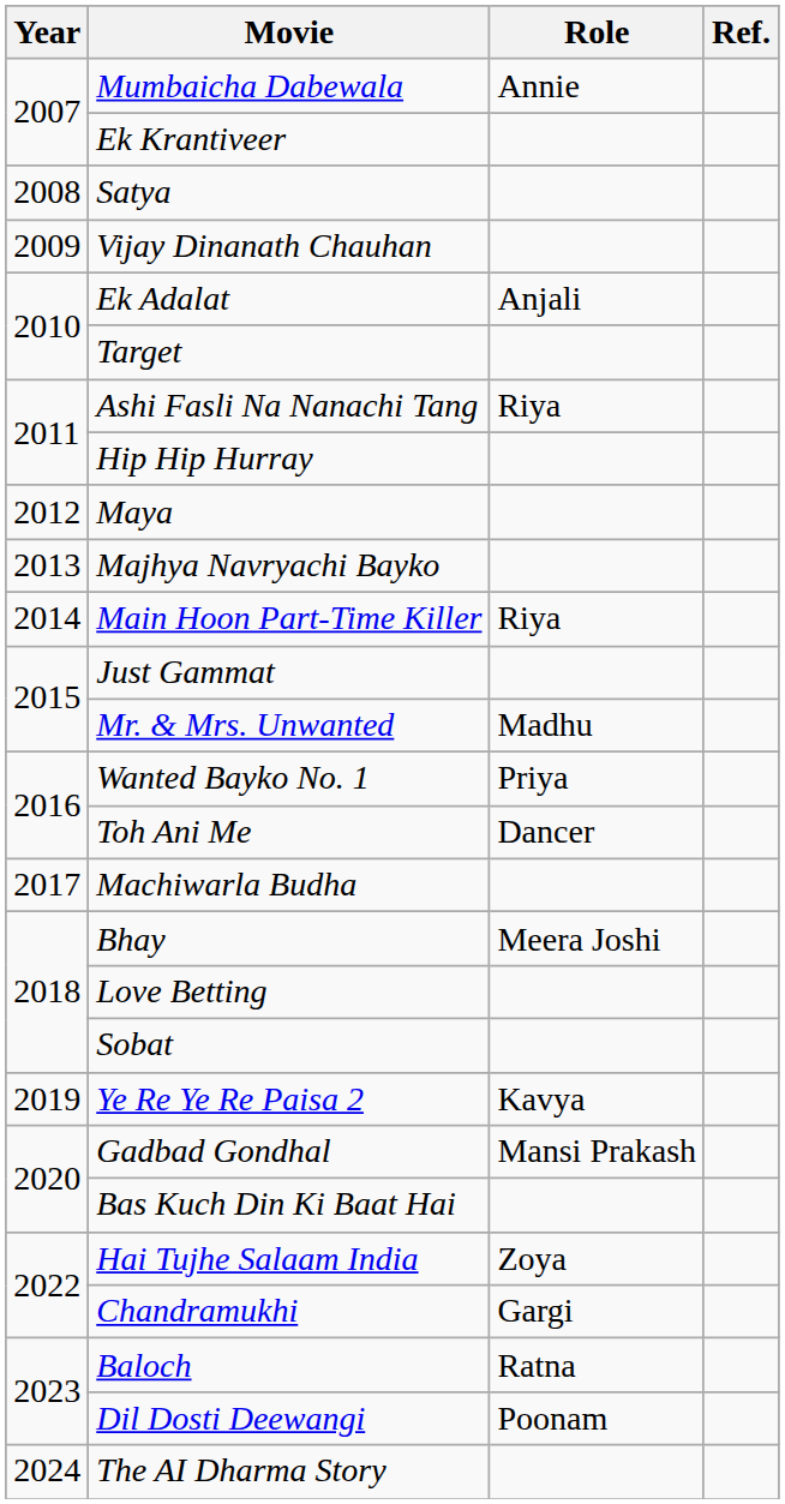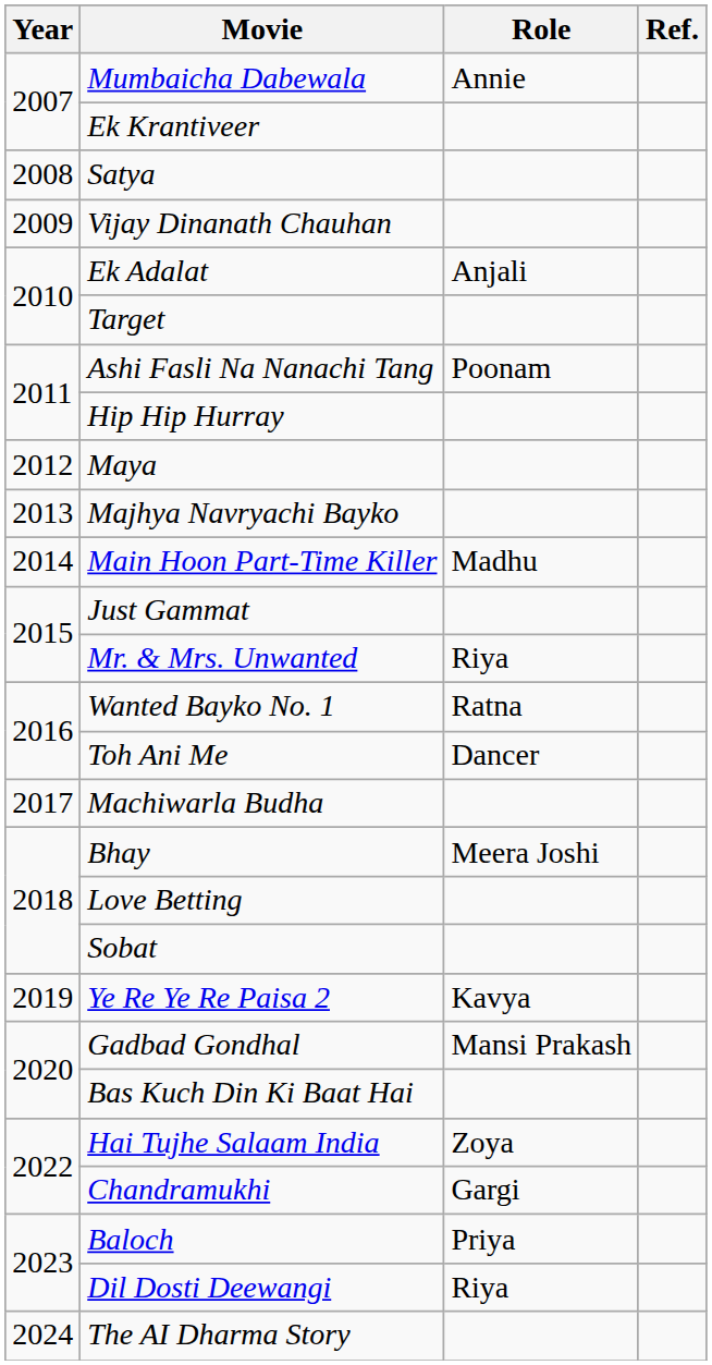 <table class="wikitable">
 <tr>
 <th>Year</th>
 <th>Movie</th>
 <th>Role</th>
 <th>Ref.</th>
 </tr>
 <tr>
 <td rowspan="2">2007</td>
 <td><em><a href='#'>Mumbaicha Dabewala</a></em></td>
 <td>Annie</td>
 <td></td>
 </tr>
 <tr>
 <td><em>Ek Krantiveer</em></td>
 <td></td>
 <td></td>
 </tr>
 <tr>
 <td>2008</td>
 <td><em>Satya</em></td>
 <td></td>
 <td></td>
 </tr>
 <tr>
 <td>2009</td>
 <td><em>Vijay Dinanath Chauhan</em></td>
 <td></td>
 <td></td>
 </tr>
 <tr>
 <td rowspan="2">2010</td>
 <td><em>Ek Adalat</em></td>
 <td>Anjali</td>
 <td></td>
 </tr>
 <tr>
 <td><em>Target</em></td>
 <td></td>
 <td></td>
 </tr>
 <tr>
 <td rowspan="2">2011</td>
 <td><em>Ashi Fasli Na Nanachi Tang</em></td>
-<td>Riya</td>
+<td>Poonam</td>
 <td></td>
 </tr>
 <tr>
 <td><em>Hip Hip Hurray</em></td>
 <td></td>
 <td></td>
 </tr>
 <tr>
 <td>2012</td>
 <td><em>Maya</em></td>
 <td></td>
 <td></td>
 </tr>
 <tr>
 <td>2013</td>
 <td><em>Majhya Navryachi Bayko</em></td>
 <td></td>
 <td></td>
 </tr>
 <tr>
 <td>2014</td>
 <td><em><a href='#'>Main Hoon Part-Time Killer</a></em></td>
-<td>Riya</td>
+<td>Madhu</td>
 <td></td>
 </tr>
 <tr>
 <td rowspan="2">2015</td>
 <td><em>Just Gammat</em></td>
 <td></td>
 <td></td>
 </tr>
 <tr>
 <td><em><a href='#'>Mr. & Mrs. Unwanted</a></em></td>
-<td>Madhu</td>
+<td>Riya</td>
 <td></td>
 </tr>
 <tr>
 <td rowspan="2">2016</td>
 <td><em>Wanted Bayko No. 1</em></td>
-<td>Priya</td>
+<td>Ratna</td>
 <td></td>
 </tr>
 <tr>
 <td><em>Toh Ani Me</em></td>
 <td>Dancer</td>
 <td></td>
 </tr>
 <tr>
 <td>2017</td>
 <td><em>Machiwarla Budha</em></td>
 <td></td>
 <td></td>
 </tr>
 <tr>
 <td rowspan="3">2018</td>
 <td><em>Bhay</em></td>
 <td>Meera Joshi</td>
 <td></td>
 </tr>
 <tr>
 <td><em>Love Betting</em></td>
 <td></td>
 <td></td>
 </tr>
 <tr>
 <td><em>Sobat</em></td>
 <td></td>
 <td></td>
 </tr>
 <tr>
 <td>2019</td>
 <td><em><a href='#'>Ye Re Ye Re Paisa 2</a></em></td>
 <td>Kavya</td>
 <td></td>
 </tr>
 <tr>
 <td rowspan="2">2020</td>
 <td><em>Gadbad Gondhal</em></td>
 <td>Mansi Prakash</td>
 <td></td>
 </tr>
 <tr>
 <td><em>Bas Kuch Din Ki Baat Hai</em></td>
 <td></td>
 <td></td>
 </tr>
 <tr>
 <td rowspan="2">2022</td>
 <td><em><a href='#'>Hai Tujhe Salaam India</a></em></td>
 <td>Zoya</td>
 <td></td>
 </tr>
 <tr>
 <td><em><a href='#'>Chandramukhi</a></em></td>
 <td>Gargi</td>
 <td></td>
 </tr>
 <tr>
 <td rowspan="2">2023</td>
 <td><em><a href='#'>Baloch</a></em></td>
-<td>Ratna</td>
+<td>Priya</td>
 <td></td>
 </tr>
 <tr>
 <td><em><a href='#'>Dil Dosti Deewangi</a></em></td>
-<td>Poonam</td>
+<td>Riya</td>
 <td></td>
 </tr>
 <tr>
 <td>2024</td>
 <td><em>The AI Dharma Story</em></td>
 <td></td>
 <td></td>
 </tr>
 </table>
